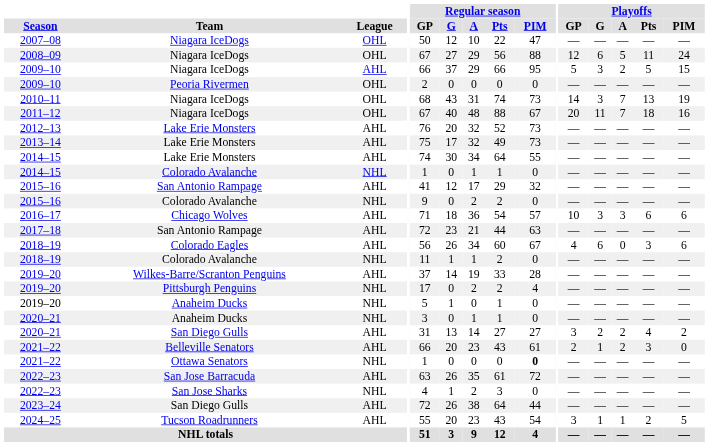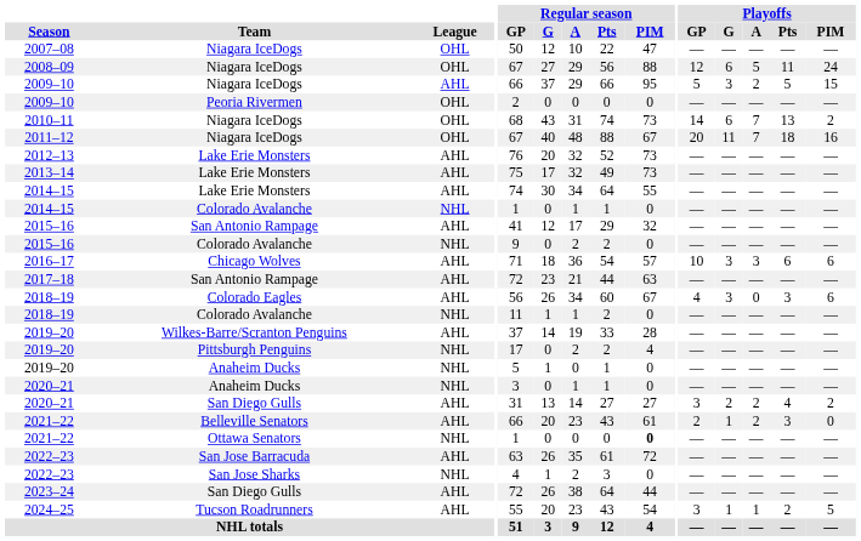 <table border="0" cellpadding="1" cellspacing="0" style="text-align:center; width:60em">
 <tr bgcolor="#e0e0e0">
 <th colspan="3" bgcolor="#ffffff"></th>
 <th rowspan="99" bgcolor="#ffffff"></th>
 <th colspan="5"><a href='#'>Regular season</a></th>
 <th rowspan="99" bgcolor="#ffffff"></th>
 <th colspan="5"><a href='#'>Playoffs</a></th>
 </tr>
 <tr bgcolor="#e0e0e0">
 <th><a href='#'>Season</a></th>
 <th>Team</th>
 <th>League</th>
 <th>GP</th>
 <th><a href='#'>G</a></th>
 <th><a href='#'>A</a></th>
 <th><a href='#'>Pts</a></th>
 <th><a href='#'>PIM</a></th>
 <th>GP</th>
 <th>G</th>
 <th>A</th>
 <th>Pts</th>
 <th>PIM</th>
 </tr>
 <tr>
 <td><a href='#'>2007–08</a></td>
 <td><a href='#'>Niagara IceDogs</a></td>
 <td><a href='#'>OHL</a></td>
 <td>50</td>
 <td>12</td>
 <td>10</td>
 <td>22</td>
 <td>47</td>
 <td>—</td>
 <td>—</td>
 <td>—</td>
 <td>—</td>
 <td>—</td>
 </tr>
 <tr bgcolor="#f0f0f0">
 <td><a href='#'>2008–09</a></td>
 <td>Niagara IceDogs</td>
 <td>OHL</td>
 <td>67</td>
 <td>27</td>
 <td>29</td>
 <td>56</td>
 <td>88</td>
 <td>12</td>
 <td>6</td>
 <td>5</td>
 <td>11</td>
 <td>24</td>
 </tr>
 <tr>
 <td><a href='#'>2009–10</a></td>
 <td>Niagara IceDogs</td>
 <td><a href='#'>AHL</a></td>
 <td>66</td>
 <td>37</td>
 <td>29</td>
 <td>66</td>
 <td>95</td>
 <td>5</td>
 <td>3</td>
 <td>2</td>
 <td>5</td>
 <td>15</td>
 </tr>
 <tr bgcolor="#f0f0f0">
 <td><a href='#'>2009–10</a></td>
 <td><a href='#'>Peoria Rivermen</a></td>
 <td>OHL</td>
 <td>2</td>
 <td>0</td>
 <td>0</td>
 <td>0</td>
 <td>0</td>
 <td>—</td>
 <td>—</td>
 <td>—</td>
 <td>—</td>
 <td>—</td>
 </tr>
 <tr>
 <td><a href='#'>2010–11</a></td>
 <td>Niagara IceDogs</td>
 <td>OHL</td>
 <td>68</td>
 <td>43</td>
 <td>31</td>
 <td>74</td>
 <td>73</td>
 <td>14</td>
-<td>3</td>
+<td>6</td>
 <td>7</td>
 <td>13</td>
-<td>19</td>
+<td>2</td>
 </tr>
 <tr bgcolor="#f0f0f0">
 <td><a href='#'>2011–12</a></td>
 <td>Niagara IceDogs</td>
 <td>OHL</td>
 <td>67</td>
 <td>40</td>
 <td>48</td>
 <td>88</td>
 <td>67</td>
 <td>20</td>
 <td>11</td>
 <td>7</td>
 <td>18</td>
 <td>16</td>
 </tr>
 <tr>
 <td><a href='#'>2012–13</a></td>
 <td><a href='#'>Lake Erie Monsters</a></td>
 <td>AHL</td>
 <td>76</td>
 <td>20</td>
 <td>32</td>
 <td>52</td>
 <td>73</td>
 <td>—</td>
 <td>—</td>
 <td>—</td>
 <td>—</td>
 <td>—</td>
 </tr>
 <tr bgcolor="#f0f0f0">
 <td><a href='#'>2013–14</a></td>
 <td>Lake Erie Monsters</td>
 <td>AHL</td>
 <td>75</td>
 <td>17</td>
 <td>32</td>
 <td>49</td>
 <td>73</td>
 <td>—</td>
 <td>—</td>
 <td>—</td>
 <td>—</td>
 <td>—</td>
 </tr>
 <tr>
 <td><a href='#'>2014–15</a></td>
 <td>Lake Erie Monsters</td>
 <td>AHL</td>
 <td>74</td>
 <td>30</td>
 <td>34</td>
 <td>64</td>
 <td>55</td>
 <td>—</td>
 <td>—</td>
 <td>—</td>
 <td>—</td>
 <td>—</td>
 </tr>
 <tr bgcolor="#f0f0f0">
 <td><a href='#'>2014–15</a></td>
 <td><a href='#'>Colorado Avalanche</a></td>
 <td><a href='#'>NHL</a></td>
 <td>1</td>
 <td>0</td>
 <td>1</td>
 <td>1</td>
 <td>0</td>
 <td>—</td>
 <td>—</td>
 <td>—</td>
 <td>—</td>
 <td>—</td>
 </tr>
 <tr>
 <td><a href='#'>2015–16</a></td>
 <td><a href='#'>San Antonio Rampage</a></td>
 <td>AHL</td>
 <td>41</td>
 <td>12</td>
 <td>17</td>
 <td>29</td>
 <td>32</td>
 <td>—</td>
 <td>—</td>
 <td>—</td>
 <td>—</td>
 <td>—</td>
 </tr>
 <tr bgcolor="#f0f0f0">
 <td><a href='#'>2015–16</a></td>
 <td>Colorado Avalanche</td>
 <td>NHL</td>
 <td>9</td>
 <td>0</td>
 <td>2</td>
 <td>2</td>
 <td>0</td>
 <td>—</td>
 <td>—</td>
 <td>—</td>
 <td>—</td>
 <td>—</td>
 </tr>
 <tr>
 <td><a href='#'>2016–17</a></td>
 <td><a href='#'>Chicago Wolves</a></td>
 <td>AHL</td>
 <td>71</td>
 <td>18</td>
 <td>36</td>
 <td>54</td>
 <td>57</td>
 <td>10</td>
 <td>3</td>
 <td>3</td>
 <td>6</td>
 <td>6</td>
 </tr>
 <tr bgcolor="#f0f0f0">
 <td><a href='#'>2017–18</a></td>
 <td>San Antonio Rampage</td>
 <td>AHL</td>
 <td>72</td>
 <td>23</td>
 <td>21</td>
 <td>44</td>
 <td>63</td>
 <td>—</td>
 <td>—</td>
 <td>—</td>
 <td>—</td>
 <td>—</td>
 </tr>
 <tr>
 <td><a href='#'>2018–19</a></td>
 <td><a href='#'>Colorado Eagles</a></td>
 <td>AHL</td>
 <td>56</td>
 <td>26</td>
 <td>34</td>
 <td>60</td>
 <td>67</td>
 <td>4</td>
-<td>6</td>
+<td>3</td>
 <td>0</td>
 <td>3</td>
 <td>6</td>
 </tr>
 <tr bgcolor="#f0f0f0">
 <td><a href='#'>2018–19</a></td>
 <td>Colorado Avalanche</td>
 <td>NHL</td>
 <td>11</td>
 <td>1</td>
 <td>1</td>
 <td>2</td>
 <td>0</td>
 <td>—</td>
 <td>—</td>
 <td>—</td>
 <td>—</td>
 <td>—</td>
 </tr>
 <tr>
 <td><a href='#'>2019–20</a></td>
 <td><a href='#'>Wilkes-Barre/Scranton Penguins</a></td>
 <td>AHL</td>
 <td>37</td>
 <td>14</td>
 <td>19</td>
 <td>33</td>
 <td>28</td>
 <td>—</td>
 <td>—</td>
 <td>—</td>
 <td>—</td>
 <td>—</td>
 </tr>
 <tr bgcolor="#f0f0f0">
 <td><a href='#'>2019–20</a></td>
 <td><a href='#'>Pittsburgh Penguins</a></td>
 <td>NHL</td>
 <td>17</td>
 <td>0</td>
 <td>2</td>
 <td>2</td>
 <td>4</td>
 <td>—</td>
 <td>—</td>
 <td>—</td>
 <td>—</td>
 <td>—</td>
 </tr>
 <tr>
 <td>2019–20</td>
 <td><a href='#'>Anaheim Ducks</a></td>
 <td>NHL</td>
 <td>5</td>
 <td>1</td>
 <td>0</td>
 <td>1</td>
 <td>0</td>
 <td>—</td>
 <td>—</td>
 <td>—</td>
 <td>—</td>
 <td>—</td>
 </tr>
 <tr bgcolor="#f0f0f0">
 <td><a href='#'>2020–21</a></td>
 <td>Anaheim Ducks</td>
 <td>NHL</td>
 <td>3</td>
 <td>0</td>
 <td>1</td>
 <td>1</td>
 <td>0</td>
 <td>—</td>
 <td>—</td>
 <td>—</td>
 <td>—</td>
 <td>—</td>
 </tr>
 <tr>
 <td><a href='#'>2020–21</a></td>
 <td><a href='#'>San Diego Gulls</a></td>
 <td>AHL</td>
 <td>31</td>
 <td>13</td>
 <td>14</td>
 <td>27</td>
 <td>27</td>
 <td>3</td>
 <td>2</td>
 <td>2</td>
 <td>4</td>
 <td>2</td>
 </tr>
 <tr bgcolor="#f0f0f0">
 <td><a href='#'>2021–22</a></td>
 <td><a href='#'>Belleville Senators</a></td>
 <td>AHL</td>
 <td>66</td>
 <td>20</td>
 <td>23</td>
 <td>43</td>
 <td>61</td>
 <td>2</td>
 <td>1</td>
 <td>2</td>
 <td>3</td>
 <td>0</td>
 </tr>
 <tr>
 <td><a href='#'>2021–22</a></td>
 <td><a href='#'>Ottawa Senators</a></td>
 <td>NHL</td>
 <td>1</td>
 <td>0</td>
 <td>0</td>
 <td>0</td>
 <td><strong>0</strong></td>
 <td>—</td>
 <td>—</td>
 <td>—</td>
 <td>—</td>
 <td>—</td>
 </tr>
 <tr bgcolor="#f0f0f0">
 <td><a href='#'>2022–23</a></td>
 <td><a href='#'>San Jose Barracuda</a></td>
 <td>AHL</td>
 <td>63</td>
 <td>26</td>
 <td>35</td>
 <td>61</td>
 <td>72</td>
 <td>—</td>
 <td>—</td>
 <td>—</td>
 <td>—</td>
 <td>—</td>
 </tr>
 <tr>
 <td><a href='#'>2022–23</a></td>
 <td><a href='#'>San Jose Sharks</a></td>
 <td>NHL</td>
 <td>4</td>
 <td>1</td>
 <td>2</td>
 <td>3</td>
 <td>0</td>
 <td>—</td>
 <td>—</td>
 <td>—</td>
 <td>—</td>
 <td>—</td>
 </tr>
 <tr bgcolor="#f0f0f0">
 <td><a href='#'>2023–24</a></td>
 <td>San Diego Gulls</td>
 <td>AHL</td>
 <td>72</td>
 <td>26</td>
 <td>38</td>
 <td>64</td>
 <td>44</td>
 <td>—</td>
 <td>—</td>
 <td>—</td>
 <td>—</td>
 <td>—</td>
 </tr>
 <tr>
 <td><a href='#'>2024–25</a></td>
 <td><a href='#'>Tucson Roadrunners</a></td>
 <td>AHL</td>
 <td>55</td>
 <td>20</td>
 <td>23</td>
 <td>43</td>
 <td>54</td>
 <td>3</td>
 <td>1</td>
 <td>1</td>
 <td>2</td>
 <td>5</td>
 </tr>
 <tr bgcolor="#e0e0e0">
 <th colspan="3">NHL totals</th>
 <th>51</th>
 <th>3</th>
 <th>9</th>
 <th>12</th>
 <th>4</th>
 <th>—</th>
 <th>—</th>
 <th>—</th>
 <th>—</th>
 <th>—</th>
 </tr>
 </table>
